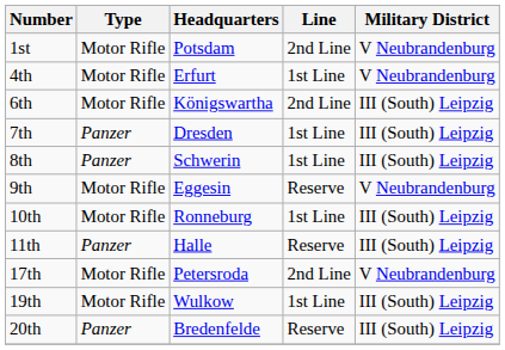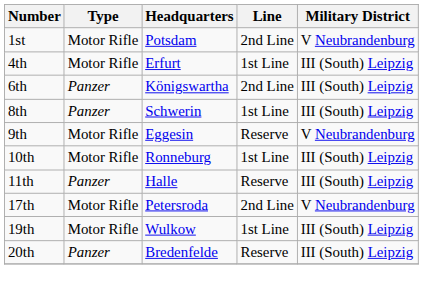 <table class="wikitable sortable">
 <tr>
 <th>Number</th>
 <th>Type</th>
 <th>Headquarters</th>
 <th>Line</th>
 <th>Military District</th>
 </tr>
 <tr>
 <td>1st</td>
 <td>Motor Rifle</td>
 <td><a href='#'>Potsdam</a></td>
 <td>2nd Line</td>
 <td>V <a href='#'>Neubrandenburg</a></td>
 </tr>
 <tr>
 <td>4th</td>
 <td>Motor Rifle</td>
 <td><a href='#'>Erfurt</a></td>
 <td>1st Line</td>
-<td>V <a href='#'>Neubrandenburg</a></td>
+<td>III (South) <a href='#'>Leipzig</a></td>
 </tr>
 <tr>
 <td>6th</td>
-<td>Motor Rifle</td>
+<td><em>Panzer</em></td>
 <td><a href='#'>Königswartha</a></td>
 <td>2nd Line</td>
-<td>III (South) <a href='#'>Leipzig</a></td>
-</tr>
-<tr>
-<td>7th</td>
-<td><em>Panzer</em></td>
-<td><a href='#'>Dresden</a></td>
-<td>1st Line</td>
 <td>III (South) <a href='#'>Leipzig</a></td>
 </tr>
 <tr>
 <td>8th</td>
 <td><em>Panzer</em></td>
 <td><a href='#'>Schwerin</a></td>
 <td>1st Line</td>
 <td>III (South) <a href='#'>Leipzig</a></td>
 </tr>
 <tr>
 <td>9th</td>
 <td>Motor Rifle</td>
 <td><a href='#'>Eggesin</a></td>
 <td>Reserve</td>
 <td>V <a href='#'>Neubrandenburg</a></td>
 </tr>
 <tr>
 <td>10th</td>
 <td>Motor Rifle</td>
 <td><a href='#'>Ronneburg</a></td>
 <td>1st Line</td>
 <td>III (South) <a href='#'>Leipzig</a></td>
 </tr>
 <tr>
 <td>11th</td>
 <td><em>Panzer</em></td>
 <td><a href='#'>Halle</a></td>
 <td>Reserve</td>
 <td>III (South) <a href='#'>Leipzig</a></td>
 </tr>
 <tr>
 <td>17th</td>
 <td>Motor Rifle</td>
 <td><a href='#'>Petersroda</a></td>
 <td>2nd Line</td>
 <td>V <a href='#'>Neubrandenburg</a></td>
 </tr>
 <tr>
 <td>19th</td>
 <td>Motor Rifle</td>
 <td><a href='#'>Wulkow</a></td>
 <td>1st Line</td>
 <td>III (South) <a href='#'>Leipzig</a></td>
 </tr>
 <tr>
 <td>20th</td>
 <td><em>Panzer</em></td>
 <td><a href='#'>Bredenfelde</a></td>
 <td>Reserve</td>
 <td>III (South) <a href='#'>Leipzig</a></td>
 </tr>
 <tr>
 </tr>
 </table>
